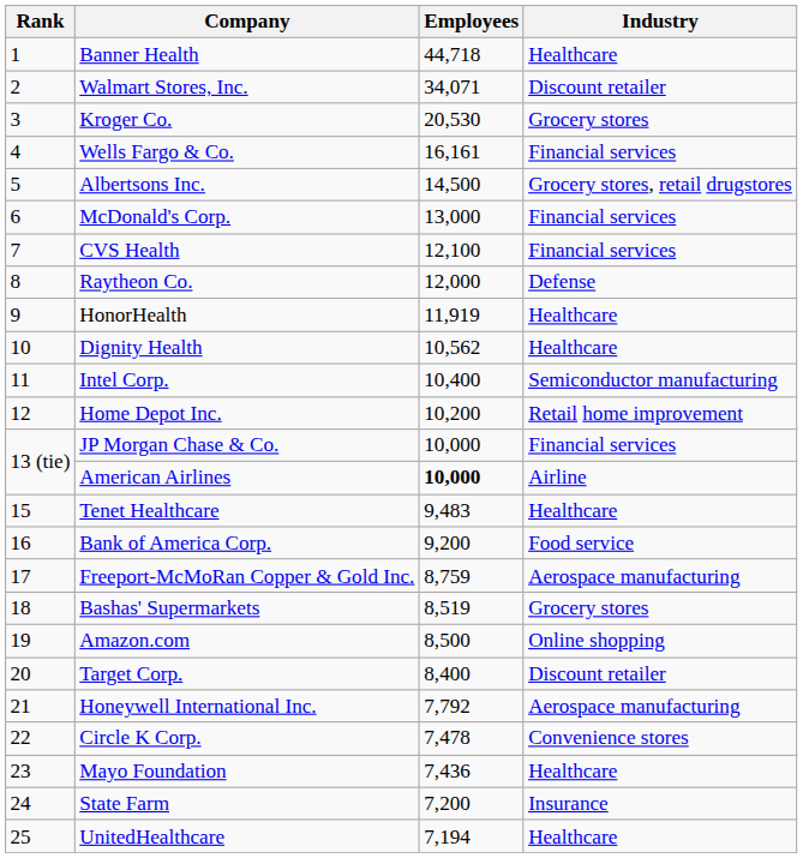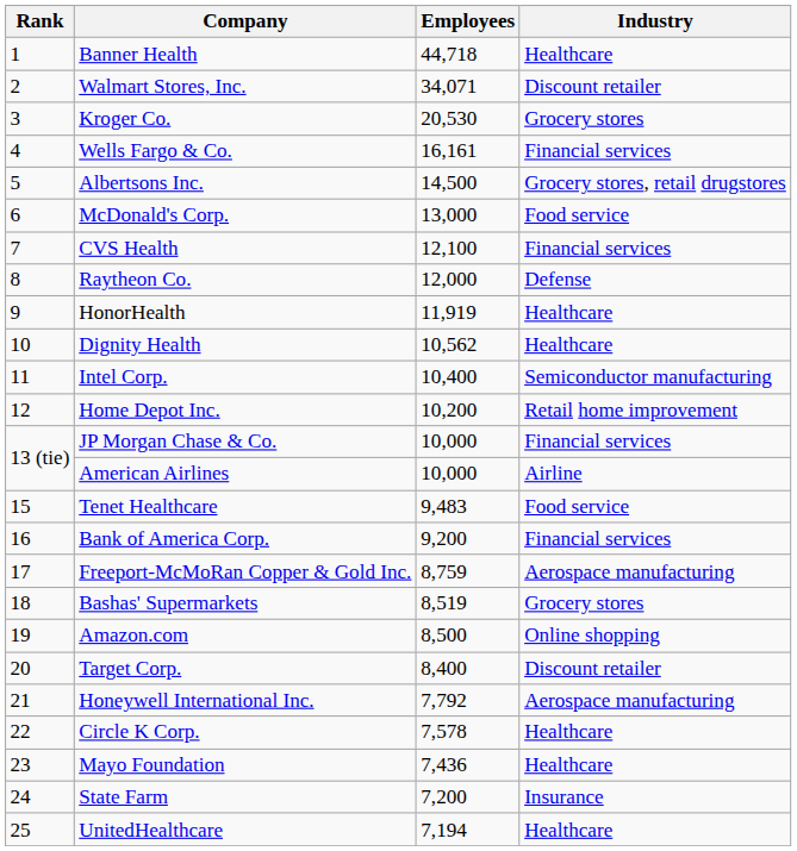 <table class="wikitable">
 <tr>
 <th>Rank</th>
 <th>Company</th>
 <th>Employees</th>
 <th>Industry</th>
 </tr>
 <tr>
 <td>1</td>
 <td><a href='#'>Banner Health</a></td>
 <td>44,718</td>
 <td><a href='#'>Healthcare</a></td>
 </tr>
 <tr>
 <td>2</td>
 <td><a href='#'>Walmart Stores, Inc.</a></td>
 <td>34,071</td>
 <td><a href='#'>Discount retailer</a></td>
 </tr>
 <tr>
 <td>3</td>
 <td><a href='#'>Kroger Co.</a></td>
 <td>20,530</td>
 <td><a href='#'>Grocery stores</a></td>
 </tr>
 <tr>
 <td>4</td>
 <td><a href='#'>Wells Fargo & Co.</a></td>
 <td>16,161</td>
 <td><a href='#'>Financial services</a></td>
 </tr>
 <tr>
 <td>5</td>
 <td><a href='#'>Albertsons Inc.</a></td>
 <td>14,500</td>
 <td><a href='#'>Grocery stores</a>, <a href='#'>retail</a> <a href='#'>drugstores</a></td>
 </tr>
 <tr>
 <td>6</td>
 <td><a href='#'>McDonald's Corp.</a></td>
 <td>13,000</td>
-<td><a href='#'>Financial services</a></td>
+<td><a href='#'>Food service</a></td>
 </tr>
 <tr>
 <td>7</td>
 <td><a href='#'>CVS Health</a></td>
 <td>12,100</td>
 <td><a href='#'>Financial services</a></td>
 </tr>
 <tr>
 <td>8</td>
 <td><a href='#'>Raytheon Co.</a></td>
 <td>12,000</td>
 <td><a href='#'>Defense</a></td>
 </tr>
 <tr>
 <td>9</td>
 <td>HonorHealth</td>
 <td>11,919</td>
 <td><a href='#'>Healthcare</a></td>
 </tr>
 <tr>
 <td>10</td>
 <td><a href='#'>Dignity Health</a></td>
 <td>10,562</td>
 <td><a href='#'>Healthcare</a></td>
 </tr>
 <tr>
 <td>11</td>
 <td><a href='#'>Intel Corp.</a></td>
 <td>10,400</td>
 <td><a href='#'>Semiconductor manufacturing</a></td>
 </tr>
 <tr>
 <td>12</td>
 <td><a href='#'>Home Depot Inc.</a></td>
 <td>10,200</td>
 <td><a href='#'>Retail</a> <a href='#'>home improvement</a></td>
 </tr>
 <tr>
 <td rowspan=2>13 (tie)</td>
 <td><a href='#'>JP Morgan Chase & Co.</a></td>
 <td>10,000</td>
 <td><a href='#'>Financial services</a></td>
 </tr>
 <tr>
 <td><a href='#'>American Airlines</a></td>
-<td><strong>10,000</strong></td>
+<td>10,000</td>
 <td><a href='#'>Airline</a></td>
 </tr>
 <tr>
 <td>15</td>
 <td><a href='#'>Tenet Healthcare</a></td>
 <td>9,483</td>
-<td><a href='#'>Healthcare</a></td>
+<td><a href='#'>Food service</a></td>
 </tr>
 <tr>
 <td>16</td>
 <td><a href='#'>Bank of America Corp.</a></td>
 <td>9,200</td>
-<td><a href='#'>Food service</a></td>
+<td><a href='#'>Financial services</a></td>
 </tr>
 <tr>
 <td>17</td>
 <td><a href='#'>Freeport-McMoRan Copper & Gold Inc.</a></td>
 <td>8,759</td>
 <td><a href='#'>Aerospace manufacturing</a></td>
 </tr>
 <tr>
 <td>18</td>
 <td><a href='#'>Bashas' Supermarkets</a></td>
 <td>8,519</td>
 <td><a href='#'>Grocery stores</a></td>
 </tr>
 <tr>
 <td>19</td>
 <td><a href='#'>Amazon.com</a></td>
 <td>8,500</td>
 <td><a href='#'>Online shopping</a></td>
 </tr>
 <tr>
 <td>20</td>
 <td><a href='#'>Target Corp.</a></td>
 <td>8,400</td>
 <td><a href='#'>Discount retailer</a></td>
 </tr>
 <tr>
 <td>21</td>
 <td><a href='#'>Honeywell International Inc.</a></td>
 <td>7,792</td>
 <td><a href='#'>Aerospace manufacturing</a></td>
 </tr>
 <tr>
 <td>22</td>
 <td><a href='#'>Circle K Corp.</a></td>
-<td>7,478</td>
-<td><a href='#'>Convenience stores</a></td>
+<td>7,578</td>
+<td><a href='#'>Healthcare</a></td>
 </tr>
 <tr>
 <td>23</td>
 <td><a href='#'>Mayo Foundation</a></td>
 <td>7,436</td>
 <td><a href='#'>Healthcare</a></td>
 </tr>
 <tr>
 <td>24</td>
 <td><a href='#'>State Farm</a></td>
 <td>7,200</td>
 <td><a href='#'>Insurance</a></td>
 </tr>
 <tr>
 <td>25</td>
 <td><a href='#'>UnitedHealthcare</a></td>
 <td>7,194</td>
 <td><a href='#'>Healthcare</a></td>
 </tr>
 </table>
